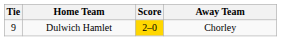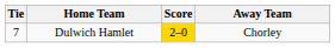 <table class="wikitable" style="text-align:center;">
 <tr>
 <th width=20>Tie</th>
 <th width=175>Home Team</th>
 <th width=20>Score</th>
 <th width=175>Away Team</th>
 </tr>
 <tr>
-<td>9</td>
+<td>7</td>
 <td>Dulwich Hamlet</td>
 <td style="background: gold;">2–0</td>
 <td>Chorley</td>
 </tr>
 </table>
